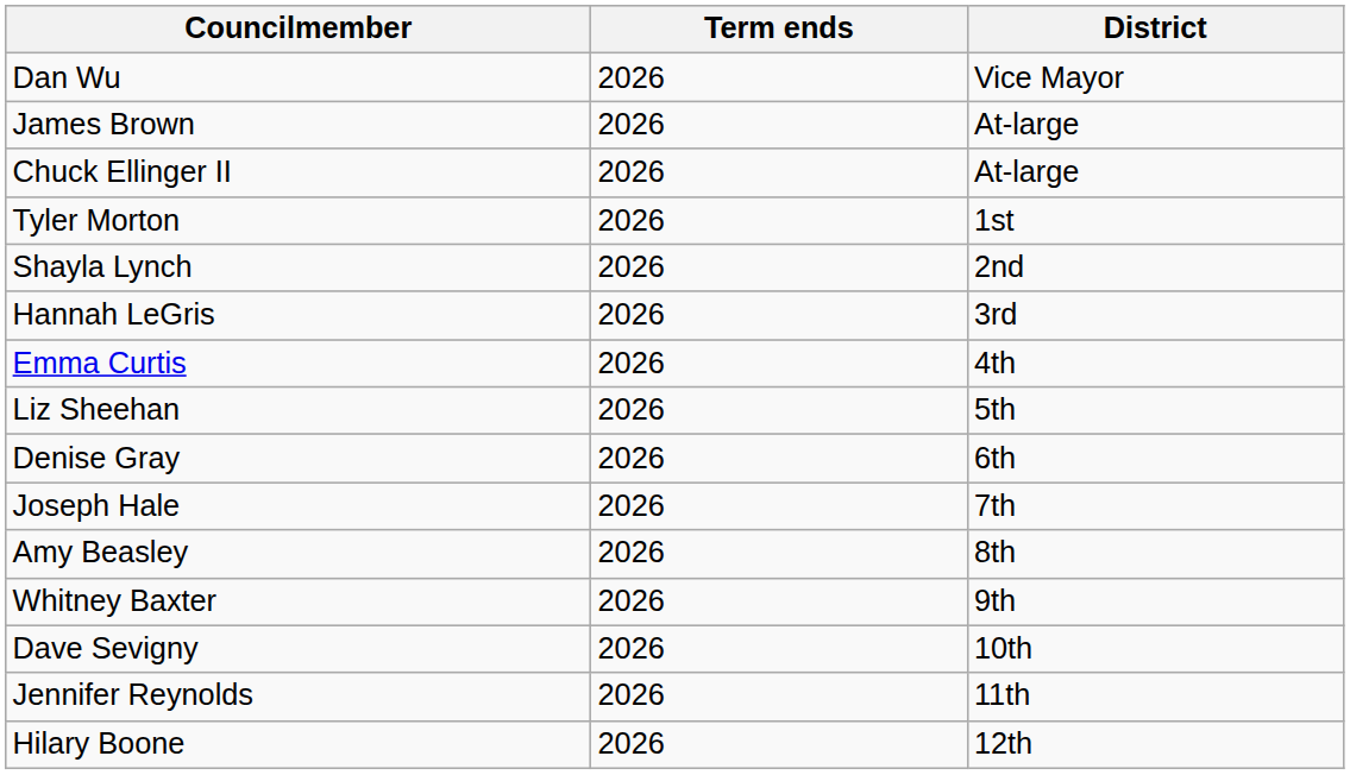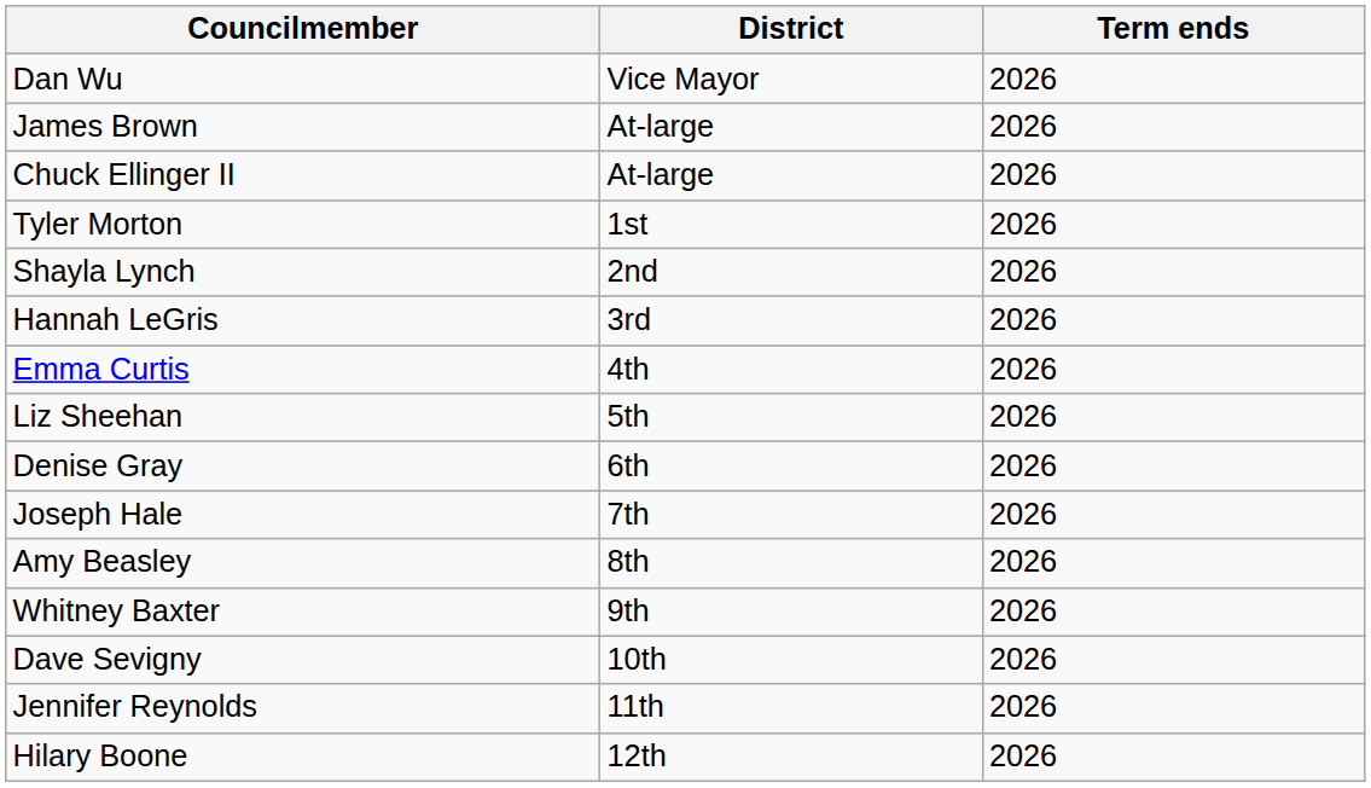 <table class="wikitable sortable" style="width:45%;">
 <tr>
 <th>Councilmember</th>
+<th>District</th>
 <th>Term ends</th>
-<th>District</th>
 </tr>
 <tr>
 <td>Dan Wu</td>
+<td>Vice Mayor</td>
 <td>2026</td>
-<td>Vice Mayor</td>
 </tr>
 <tr>
 <td>James Brown</td>
+<td>At-large</td>
 <td>2026</td>
-<td>At-large</td>
 </tr>
 <tr>
 <td>Chuck Ellinger II</td>
+<td>At-large</td>
 <td>2026</td>
-<td>At-large</td>
 </tr>
 <tr>
 <td>Tyler Morton</td>
+<td>1st</td>
 <td>2026</td>
-<td>1st</td>
 </tr>
 <tr>
 <td>Shayla Lynch</td>
+<td>2nd</td>
 <td>2026</td>
-<td>2nd</td>
 </tr>
 <tr>
 <td>Hannah LeGris</td>
+<td>3rd</td>
 <td>2026</td>
-<td>3rd</td>
 </tr>
 <tr>
 <td><a href='#'>Emma Curtis</a></td>
+<td>4th</td>
 <td>2026</td>
-<td>4th</td>
 </tr>
 <tr>
 <td>Liz Sheehan</td>
+<td>5th</td>
 <td>2026</td>
-<td>5th</td>
 </tr>
 <tr>
 <td>Denise Gray</td>
+<td>6th</td>
 <td>2026</td>
-<td>6th</td>
 </tr>
 <tr>
 <td>Joseph Hale</td>
+<td>7th</td>
 <td>2026</td>
-<td>7th</td>
 </tr>
 <tr>
 <td>Amy Beasley</td>
+<td>8th</td>
 <td>2026</td>
-<td>8th</td>
 </tr>
 <tr>
 <td>Whitney Baxter</td>
+<td>9th</td>
 <td>2026</td>
-<td>9th</td>
 </tr>
 <tr>
 <td>Dave Sevigny</td>
+<td>10th</td>
 <td>2026</td>
-<td>10th</td>
 </tr>
 <tr>
 <td>Jennifer Reynolds</td>
+<td>11th</td>
 <td>2026</td>
-<td>11th</td>
 </tr>
 <tr>
 <td>Hilary Boone</td>
+<td>12th</td>
 <td>2026</td>
-<td>12th</td>
 </tr>
 </table>
